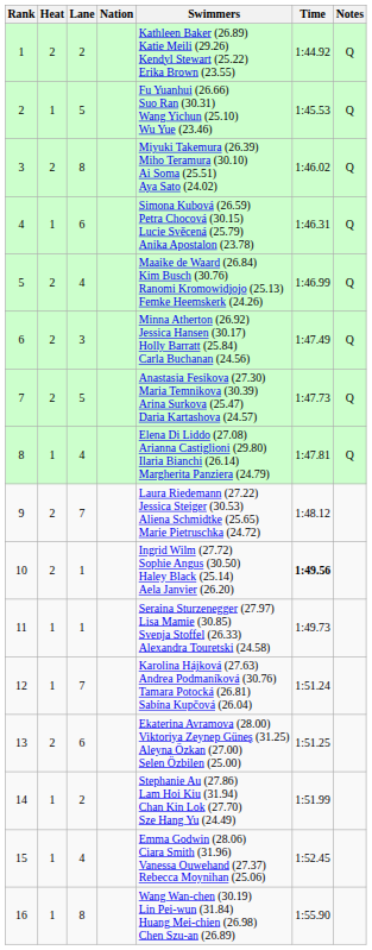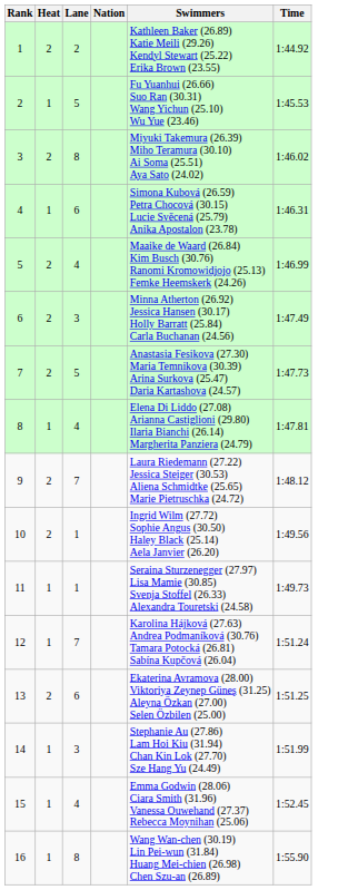 <table class="wikitable sortable" style="text-align:center">
 <tr>
 <th>Rank</th>
 <th>Heat</th>
 <th>Lane</th>
 <th>Nation</th>
 <th>Swimmers</th>
 <th>Time</th>
-<th>Notes</th>
 </tr>
 <tr bgcolor=ccffcc>
 <td>1</td>
 <td>2</td>
 <td>2</td>
 <td align=left></td>
 <td align=left><a href='#'>Kathleen Baker</a> (26.89)<br><a href='#'>Katie Meili</a> (29.26)<br><a href='#'>Kendyl Stewart</a> (25.22)<br><a href='#'>Erika Brown</a> (23.55)</td>
 <td>1:44.92</td>
-<td>Q</td>
 </tr>
 <tr bgcolor=ccffcc>
 <td>2</td>
 <td>1</td>
 <td>5</td>
 <td align=left></td>
 <td align=left><a href='#'>Fu Yuanhui</a> (26.66)<br><a href='#'>Suo Ran</a> (30.31)<br><a href='#'>Wang Yichun</a> (25.10)<br><a href='#'>Wu Yue</a> (23.46)</td>
 <td>1:45.53</td>
-<td>Q</td>
 </tr>
 <tr bgcolor=ccffcc>
 <td>3</td>
 <td>2</td>
 <td>8</td>
 <td align=left></td>
 <td align=left><a href='#'>Miyuki Takemura</a> (26.39)<br><a href='#'>Miho Teramura</a> (30.10)<br><a href='#'>Ai Soma</a> (25.51)<br><a href='#'>Aya Sato</a> (24.02)</td>
 <td>1:46.02</td>
-<td>Q</td>
 </tr>
 <tr bgcolor=ccffcc>
 <td>4</td>
 <td>1</td>
 <td>6</td>
 <td align=left></td>
 <td align=left><a href='#'>Simona Kubová</a> (26.59)<br><a href='#'>Petra Chocová</a> (30.15)<br><a href='#'>Lucie Svěcená</a> (25.79)<br><a href='#'>Anika Apostalon</a> (23.78)</td>
 <td>1:46.31</td>
-<td>Q</td>
 </tr>
 <tr bgcolor=ccffcc>
 <td>5</td>
 <td>2</td>
 <td>4</td>
 <td align=left></td>
 <td align=left><a href='#'>Maaike de Waard</a> (26.84)<br><a href='#'>Kim Busch</a> (30.76)<br><a href='#'>Ranomi Kromowidjojo</a> (25.13)<br><a href='#'>Femke Heemskerk</a> (24.26)</td>
 <td>1:46.99</td>
-<td>Q</td>
 </tr>
 <tr bgcolor=ccffcc>
 <td>6</td>
 <td>2</td>
 <td>3</td>
 <td align=left></td>
 <td align=left><a href='#'>Minna Atherton</a> (26.92)<br><a href='#'>Jessica Hansen</a> (30.17)<br><a href='#'>Holly Barratt</a> (25.84)<br><a href='#'>Carla Buchanan</a> (24.56)</td>
 <td>1:47.49</td>
-<td>Q</td>
 </tr>
 <tr bgcolor=ccffcc>
 <td>7</td>
 <td>2</td>
 <td>5</td>
 <td align=left></td>
 <td align=left><a href='#'>Anastasia Fesikova</a> (27.30)<br><a href='#'>Maria Temnikova</a> (30.39)<br><a href='#'>Arina Surkova</a> (25.47)<br><a href='#'>Daria Kartashova</a> (24.57)</td>
 <td>1:47.73</td>
-<td>Q</td>
 </tr>
 <tr bgcolor=ccffcc>
 <td>8</td>
 <td>1</td>
 <td>4</td>
 <td align=left></td>
 <td align=left><a href='#'>Elena Di Liddo</a> (27.08)<br><a href='#'>Arianna Castiglioni</a> (29.80)<br><a href='#'>Ilaria Bianchi</a> (26.14)<br><a href='#'>Margherita Panziera</a> (24.79)</td>
 <td>1:47.81</td>
-<td>Q</td>
 </tr>
 <tr>
 <td>9</td>
 <td>2</td>
 <td>7</td>
 <td align=left></td>
 <td align=left><a href='#'>Laura Riedemann</a> (27.22)<br><a href='#'>Jessica Steiger</a> (30.53)<br><a href='#'>Aliena Schmidtke</a> (25.65)<br><a href='#'>Marie Pietruschka</a> (24.72)</td>
 <td>1:48.12</td>
-<td></td>
 </tr>
 <tr>
 <td>10</td>
 <td>2</td>
 <td>1</td>
 <td align=left></td>
 <td align=left><a href='#'>Ingrid Wilm</a> (27.72)<br><a href='#'>Sophie Angus</a> (30.50)<br><a href='#'>Haley Black</a> (25.14)<br><a href='#'>Aela Janvier</a> (26.20)</td>
-<td><strong>1:49.56</strong></td>
-<td></td>
+<td>1:49.56</td>
 </tr>
 <tr>
 <td>11</td>
 <td>1</td>
 <td>1</td>
 <td align=left></td>
 <td align=left><a href='#'>Seraina Sturzenegger</a> (27.97)<br><a href='#'>Lisa Mamie</a> (30.85)<br><a href='#'>Svenja Stoffel</a> (26.33)<br><a href='#'>Alexandra Touretski</a> (24.58)</td>
 <td>1:49.73</td>
-<td></td>
 </tr>
 <tr>
 <td>12</td>
 <td>1</td>
 <td>7</td>
 <td align=left></td>
 <td align=left><a href='#'>Karolina Hájková</a> (27.63)<br><a href='#'>Andrea Podmaníková</a> (30.76)<br><a href='#'>Tamara Potocká</a> (26.81)<br><a href='#'>Sabína Kupčová</a> (26.04)</td>
 <td>1:51.24</td>
-<td></td>
 </tr>
 <tr>
 <td>13</td>
 <td>2</td>
 <td>6</td>
 <td align=left></td>
 <td align=left><a href='#'>Ekaterina Avramova</a> (28.00)  <br><a href='#'>Viktoriya Zeynep Güneş</a> (31.25)<br><a href='#'>Aleyna Özkan</a> (27.00)<br><a href='#'>Selen Özbilen</a> (25.00)</td>
 <td>1:51.25</td>
-<td></td>
 </tr>
 <tr>
 <td>14</td>
 <td>1</td>
-<td>2</td>
+<td>3</td>
 <td align=left></td>
 <td align=left><a href='#'>Stephanie Au</a> (27.86)  <br><a href='#'>Lam Hoi Kiu</a> (31.94)<br><a href='#'>Chan Kin Lok</a> (27.70)<br><a href='#'>Sze Hang Yu</a> (24.49)</td>
 <td>1:51.99</td>
-<td></td>
 </tr>
 <tr>
 <td>15</td>
 <td>1</td>
 <td>4</td>
 <td align=left></td>
 <td align=left><a href='#'>Emma Godwin</a> (28.06)  <br><a href='#'>Ciara Smith</a> (31.96)<br><a href='#'>Vanessa Ouwehand</a> (27.37)<br><a href='#'>Rebecca Moynihan</a> (25.06)</td>
 <td>1:52.45</td>
-<td></td>
 </tr>
 <tr>
 <td>16</td>
 <td>1</td>
 <td>8</td>
 <td align=left></td>
 <td align=left><a href='#'>Wang Wan-chen</a> (30.19)  <br><a href='#'>Lin Pei-wun</a> (31.84)<br><a href='#'>Huang Mei-chien</a> (26.98)<br><a href='#'>Chen Szu-an</a> (26.89)</td>
 <td>1:55.90</td>
-<td></td>
 </tr>
 </table>
